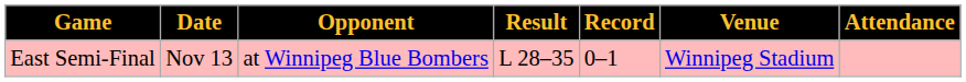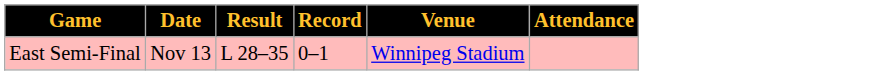 <table class="wikitable sortable">
 <tr>
 <th style="background:black;color:#FFC12D;">Game</th>
 <th style="background:black;color:#FFC12D;">Date</th>
-<th style="background:black;color:#FFC12D;">Opponent</th>
 <th style="background:black;color:#FFC12D;">Result</th>
 <th style="background:black;color:#FFC12D;">Record</th>
 <th style="background:black;color:#FFC12D;">Venue</th>
 <th style="background:black;color:#FFC12D;">Attendance</th>
 </tr>
 <tr style="background:#ffbbbb">
 <td>East Semi-Final</td>
 <td>Nov 13</td>
-<td>at <a href='#'>Winnipeg Blue Bombers</a></td>
 <td>L 28–35</td>
 <td>0–1</td>
 <td><a href='#'>Winnipeg Stadium</a></td>
 <td></td>
 </tr>
 </table>
